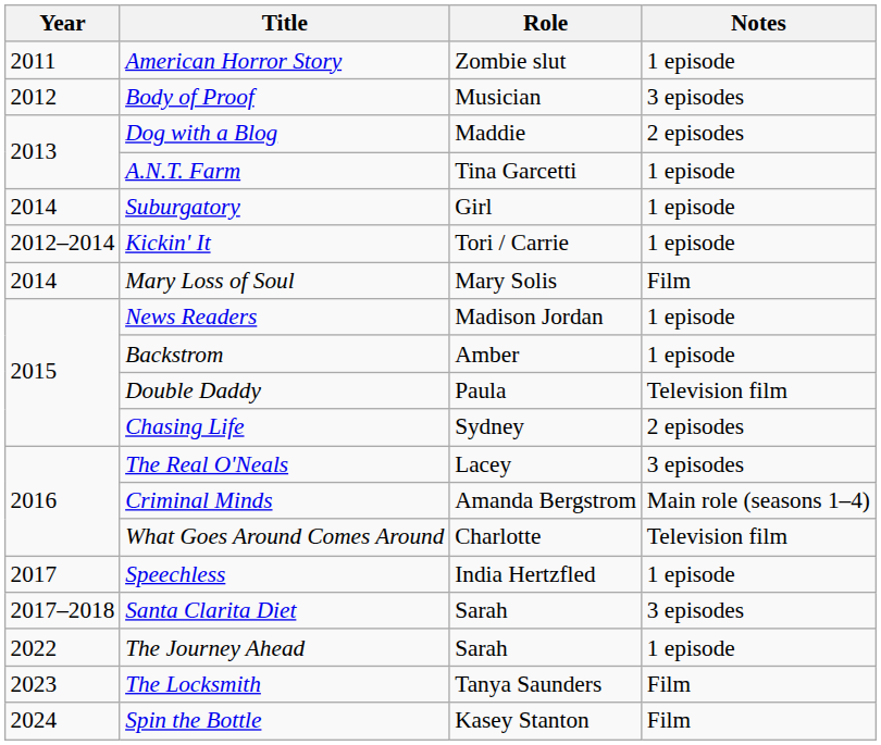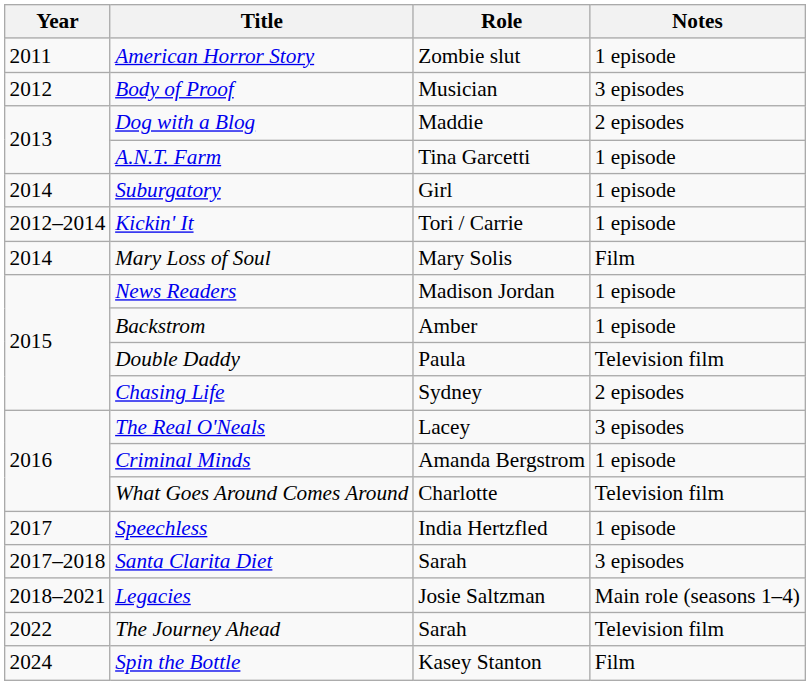 <table class="wikitable">
 <tr>
 <th>Year</th>
 <th>Title</th>
 <th>Role</th>
 <th>Notes</th>
 </tr>
 <tr>
 <td>2011</td>
 <td><em><a href='#'>American Horror Story</a></em></td>
 <td>Zombie slut</td>
 <td>1 episode</td>
 </tr>
 <tr>
 <td>2012</td>
 <td><em><a href='#'>Body of Proof</a></em></td>
 <td>Musician</td>
 <td>3 episodes</td>
 </tr>
 <tr>
 <td rowspan="2">2013</td>
 <td><em><a href='#'>Dog with a Blog</a></em></td>
 <td>Maddie</td>
 <td>2 episodes</td>
 </tr>
 <tr>
 <td><em><a href='#'>A.N.T. Farm</a></em></td>
 <td>Tina Garcetti</td>
 <td>1 episode</td>
 </tr>
 <tr>
 <td>2014</td>
 <td><em><a href='#'>Suburgatory</a></em></td>
 <td>Girl</td>
 <td>1 episode</td>
 </tr>
 <tr>
 <td>2012–2014</td>
 <td><em><a href='#'>Kickin' It</a></em></td>
 <td>Tori / Carrie</td>
 <td>1 episode</td>
 </tr>
 <tr>
 <td>2014</td>
 <td><em>Mary Loss of Soul</em></td>
 <td>Mary Solis</td>
 <td>Film</td>
 </tr>
 <tr>
 <td rowspan="4">2015</td>
 <td><a href='#'><em>News Readers</em></a></td>
 <td>Madison Jordan</td>
 <td>1 episode</td>
 </tr>
 <tr>
 <td><em>Backstrom</em></td>
 <td>Amber</td>
 <td>1 episode</td>
 </tr>
 <tr>
 <td><em>Double Daddy</em></td>
 <td>Paula</td>
 <td>Television film</td>
 </tr>
 <tr>
 <td><em><a href='#'>Chasing Life</a></em></td>
 <td>Sydney</td>
 <td>2 episodes</td>
 </tr>
 <tr>
 <td rowspan="3">2016</td>
 <td><em><a href='#'>The Real O'Neals</a></em></td>
 <td>Lacey</td>
 <td>3 episodes</td>
 </tr>
 <tr>
 <td><em><a href='#'>Criminal Minds</a></em></td>
 <td>Amanda Bergstrom</td>
-<td>Main role (seasons 1–4)</td>
+<td>1 episode</td>
 </tr>
 <tr>
 <td><em>What Goes Around Comes Around</em></td>
 <td>Charlotte</td>
 <td>Television film</td>
 </tr>
 <tr>
 <td>2017</td>
 <td><em><a href='#'>Speechless</a></em></td>
 <td>India Hertzfled</td>
 <td>1 episode</td>
 </tr>
 <tr>
 <td>2017–2018</td>
 <td><em><a href='#'>Santa Clarita Diet</a></em></td>
 <td>Sarah</td>
 <td>3 episodes</td>
 </tr>
 <tr>
+<td>2018–2021</td>
+<td><em><a href='#'>Legacies</a></em></td>
+<td>Josie Saltzman</td>
+<td>Main role (seasons 1–4)</td>
+</tr>
+<tr>
 <td>2022</td>
 <td><em>The Journey Ahead</em></td>
 <td>Sarah</td>
-<td>1 episode</td>
-</tr>
-<tr>
-<td>2023</td>
-<td><em><a href='#'>The Locksmith</a></em></td>
-<td>Tanya Saunders</td>
-<td>Film</td>
+<td>Television film</td>
 </tr>
 <tr>
 <td>2024</td>
 <td><em><a href='#'>Spin the Bottle</a></em></td>
 <td>Kasey Stanton</td>
 <td>Film</td>
 </tr>
 </table>
